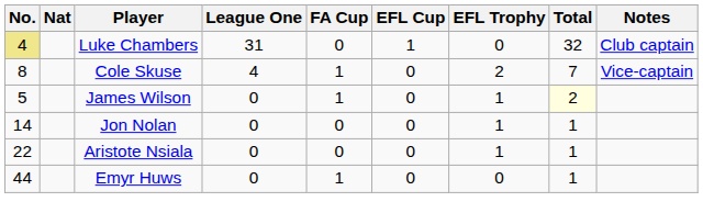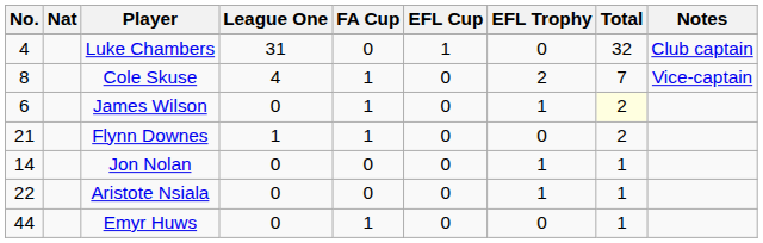 <table class="wikitable" style="text-align:center">
 <tr>
 <th width=0%>No.</th>
 <th width=0%>Nat</th>
 <th width=0%>Player</th>
 <th width=0%>League One</th>
 <th width=0%>FA Cup</th>
 <th width=0%>EFL Cup</th>
 <th width=0%>EFL Trophy</th>
 <th width=0%>Total</th>
 <th width=0%>Notes</th>
 </tr>
 <tr>
-<td style="background: khaki;">4</td>
+<td>4</td>
 <td></td>
 <td><a href='#'>Luke Chambers</a></td>
 <td>31</td>
 <td>0</td>
 <td>1</td>
 <td>0</td>
 <td>32</td>
 <td><a href='#'>Club captain</a></td>
 </tr>
 <tr>
 <td>8</td>
 <td></td>
 <td><a href='#'>Cole Skuse</a></td>
 <td>4</td>
 <td>1</td>
 <td>0</td>
 <td>2</td>
 <td>7</td>
 <td><a href='#'>Vice-captain</a></td>
 </tr>
 <tr>
-<td>5</td>
+<td>6</td>
 <td></td>
 <td><a href='#'>James Wilson</a></td>
 <td>0</td>
 <td>1</td>
 <td>0</td>
 <td>1</td>
 <td style="background: lightyellow;">2</td>
+<td></td>
+</tr>
+<tr>
+<td>21</td>
+<td></td>
+<td><a href='#'>Flynn Downes</a></td>
+<td>1</td>
+<td>1</td>
+<td>0</td>
+<td>0</td>
+<td>2</td>
 <td></td>
 </tr>
 <tr>
 <td>14</td>
 <td></td>
 <td><a href='#'>Jon Nolan</a></td>
 <td>0</td>
 <td>0</td>
 <td>0</td>
 <td>1</td>
 <td>1</td>
 <td></td>
 </tr>
 <tr>
 <td>22</td>
 <td></td>
 <td><a href='#'>Aristote Nsiala</a></td>
 <td>0</td>
 <td>0</td>
 <td>0</td>
 <td>1</td>
 <td>1</td>
 <td></td>
 </tr>
 <tr>
 <td>44</td>
 <td></td>
 <td><a href='#'>Emyr Huws</a></td>
 <td>0</td>
 <td>1</td>
 <td>0</td>
 <td>0</td>
 <td>1</td>
 <td></td>
 </tr>
 </table>
